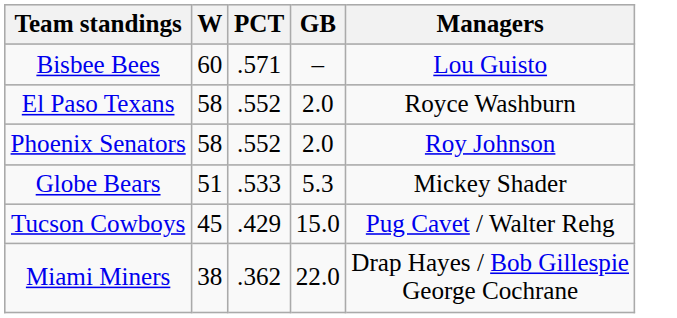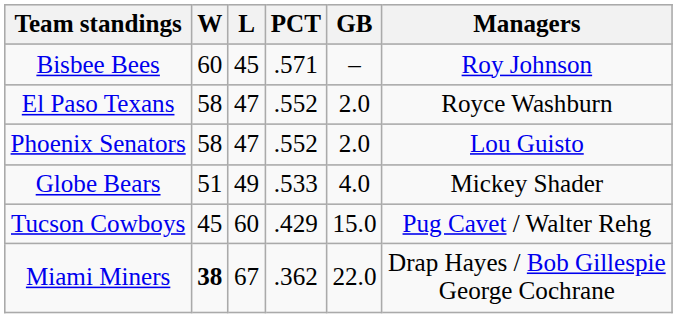 <table class="wikitable">
 <tr>
 <th>Team standings</th>
 <th>W</th>
+<th>L</th>
 <th>PCT</th>
 <th>GB</th>
 <th>Managers</th>
 </tr>
 <tr align=center>
 <td><a href='#'>Bisbee Bees</a></td>
 <td>60</td>
+<td>45</td>
 <td>.571</td>
 <td>–</td>
-<td><a href='#'>Lou Guisto</a></td>
+<td><a href='#'>Roy Johnson</a></td>
 </tr>
 <tr align=center>
 <td><a href='#'>El Paso Texans</a></td>
 <td>58</td>
+<td>47</td>
 <td>.552</td>
 <td>2.0</td>
 <td>Royce Washburn</td>
 </tr>
 <tr align=center>
 <td><a href='#'>Phoenix Senators</a></td>
 <td>58</td>
+<td>47</td>
 <td>.552</td>
 <td>2.0</td>
-<td><a href='#'>Roy Johnson</a></td>
+<td><a href='#'>Lou Guisto</a></td>
 </tr>
 <tr align=center>
 <td><a href='#'>Globe Bears</a></td>
 <td>51</td>
+<td>49</td>
 <td>.533</td>
-<td>5.3</td>
+<td>4.0</td>
 <td>Mickey Shader</td>
 </tr>
 <tr align=center>
 <td><a href='#'>Tucson Cowboys</a></td>
 <td>45</td>
+<td>60</td>
 <td>.429</td>
 <td>15.0</td>
 <td><a href='#'>Pug Cavet</a> / Walter Rehg</td>
 </tr>
 <tr align=center>
 <td><a href='#'>Miami Miners</a></td>
-<td>38</td>
+<td><strong>38</strong></td>
+<td>67</td>
 <td>.362</td>
 <td>22.0</td>
 <td>Drap Hayes / <a href='#'>Bob Gillespie</a> <br>George Cochrane</td>
 </tr>
 </table>
